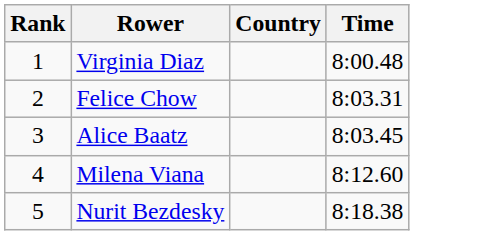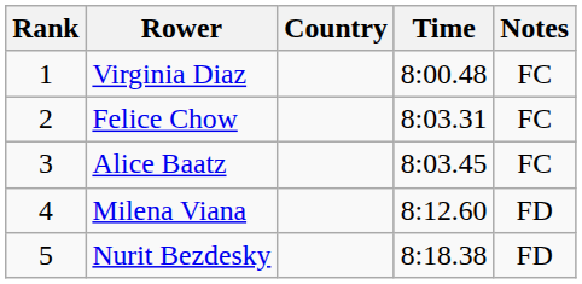 <table class="wikitable" style="text-align:center">
 <tr>
 <th>Rank</th>
 <th>Rower</th>
 <th>Country</th>
 <th>Time</th>
+<th>Notes</th>
 </tr>
 <tr>
 <td>1</td>
 <td align="left"><a href='#'>Virginia Diaz</a></td>
 <td align="left"></td>
 <td>8:00.48</td>
+<td>FC</td>
 </tr>
 <tr>
 <td>2</td>
 <td align="left"><a href='#'>Felice Chow</a></td>
 <td align="left"></td>
 <td>8:03.31</td>
+<td>FC</td>
 </tr>
 <tr>
 <td>3</td>
 <td align="left"><a href='#'>Alice Baatz</a></td>
 <td align="left"></td>
 <td>8:03.45</td>
+<td>FC</td>
 </tr>
 <tr>
 <td>4</td>
 <td align="left"><a href='#'>Milena Viana</a></td>
 <td align="left"></td>
 <td>8:12.60</td>
+<td>FD</td>
 </tr>
 <tr>
 <td>5</td>
 <td align="left"><a href='#'>Nurit Bezdesky</a></td>
 <td align="left"></td>
 <td>8:18.38</td>
+<td>FD</td>
 </tr>
 </table>
